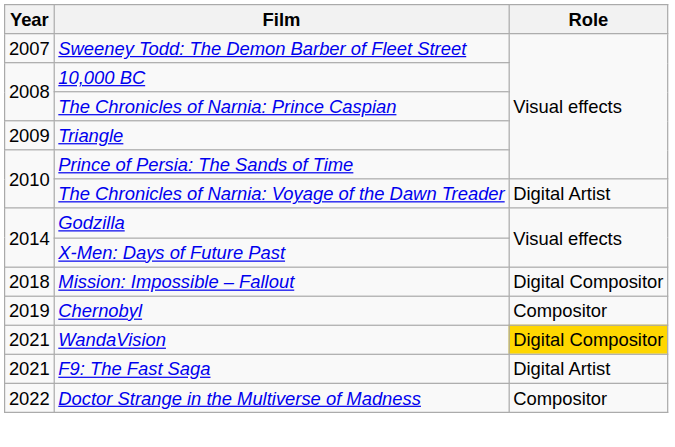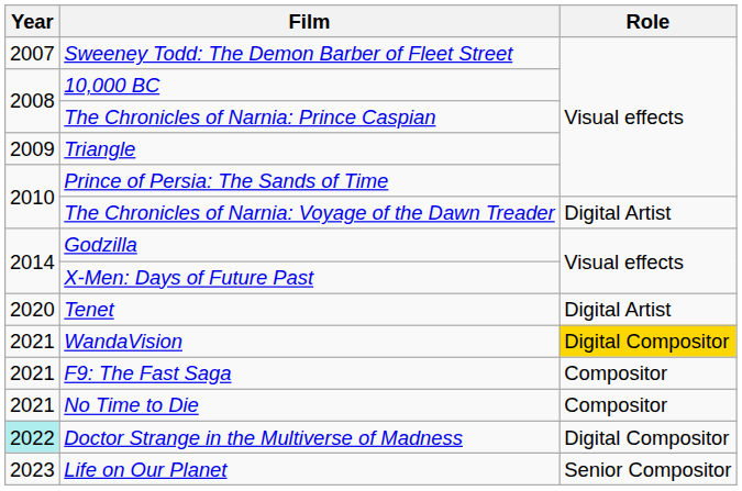 <table class="wikitable" style="font-size: 95%;">
 <tr>
 <th>Year</th>
 <th>Film</th>
 <th>Role</th>
 </tr>
 <tr>
 <td>2007</td>
 <td><em><a href='#'>Sweeney Todd: The Demon Barber of Fleet Street</a></em></td>
 <td rowspan="5">Visual effects</td>
 </tr>
 <tr>
 <td rowspan="2">2008</td>
 <td><em><a href='#'>10,000 BC</a></em></td>
 </tr>
 <tr>
 <td><em><a href='#'>The Chronicles of Narnia: Prince Caspian</a></em></td>
 </tr>
 <tr>
 <td>2009</td>
 <td><em><a href='#'>Triangle</a></em></td>
 </tr>
 <tr>
 <td rowspan="2">2010</td>
 <td><em><a href='#'>Prince of Persia: The Sands of Time</a></em></td>
 </tr>
 <tr>
 <td><em><a href='#'>The Chronicles of Narnia: Voyage of the Dawn Treader</a></em></td>
 <td>Digital Artist</td>
 </tr>
 <tr>
 <td rowspan="2">2014</td>
 <td><em><a href='#'>Godzilla</a></em></td>
 <td rowspan="2">Visual effects</td>
 </tr>
 <tr>
 <td><em><a href='#'>X-Men: Days of Future Past</a></em></td>
 </tr>
 <tr>
-<td>2018</td>
-<td><em><a href='#'>Mission: Impossible – Fallout</a></em></td>
-<td>Digital Compositor</td>
-</tr>
-<tr>
-<td>2019</td>
-<td><em><a href='#'>Chernobyl</a></em></td>
-<td>Compositor</td>
+<td>2020</td>
+<td><em><a href='#'>Tenet</a></em></td>
+<td>Digital Artist</td>
 </tr>
 <tr>
 <td>2021</td>
 <td><em><a href='#'>WandaVision</a></em></td>
 <td style="background: gold;">Digital Compositor</td>
 </tr>
 <tr>
 <td>2021</td>
 <td><em><a href='#'>F9: The Fast Saga</a></em></td>
-<td>Digital Artist</td>
+<td>Compositor</td>
 </tr>
 <tr>
-<td>2022</td>
-<td><em><a href='#'>Doctor Strange in the Multiverse of Madness</a></em></td>
+<td>2021</td>
+<td><em><a href='#'>No Time to Die</a></em></td>
 <td>Compositor</td>
 </tr>
+<tr>
+<td style="background: paleturquoise;">2022</td>
+<td><em><a href='#'>Doctor Strange in the Multiverse of Madness</a></em></td>
+<td>Digital Compositor</td>
+</tr>
+<tr>
+<td>2023</td>
+<td><em><a href='#'>Life on Our Planet</a></em></td>
+<td>Senior Compositor</td>
+</tr>
 </table>
